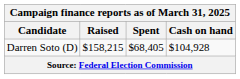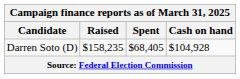 <table class="wikitable sortable">
 <tr>
 <th colspan=4>Campaign finance reports as of March 31, 2025</th>
 </tr>
 <tr style="text-align:center;">
 <th>Candidate</th>
 <th>Raised</th>
 <th>Spent</th>
 <th>Cash on hand</th>
 </tr>
 <tr>
 <td>Darren Soto (D)</td>
-<td>$158,215</td>
+<td>$158,235</td>
 <td>$68,405</td>
 <td>$104,928</td>
 </tr>
 <tr>
 <th colspan="4"><small>Source: <a href='#'>Federal Election Commission</a></small></th>
 </tr>
 </table>
